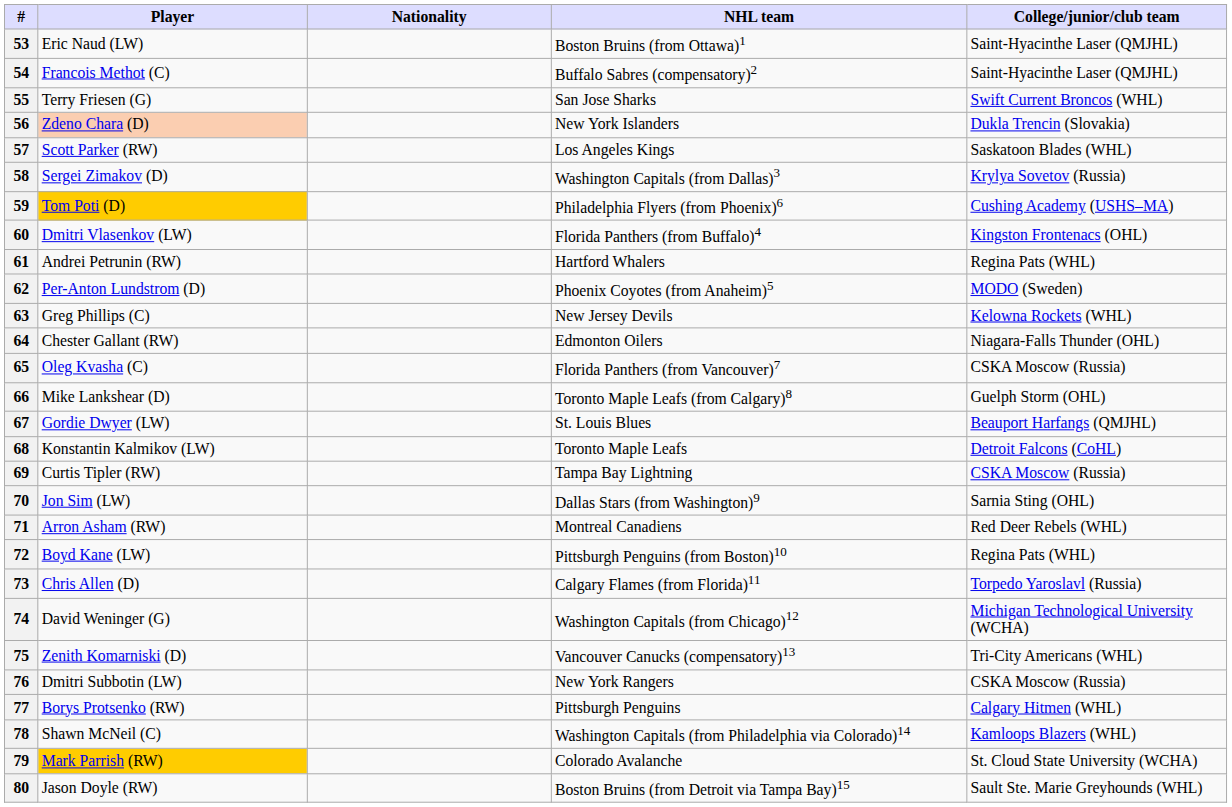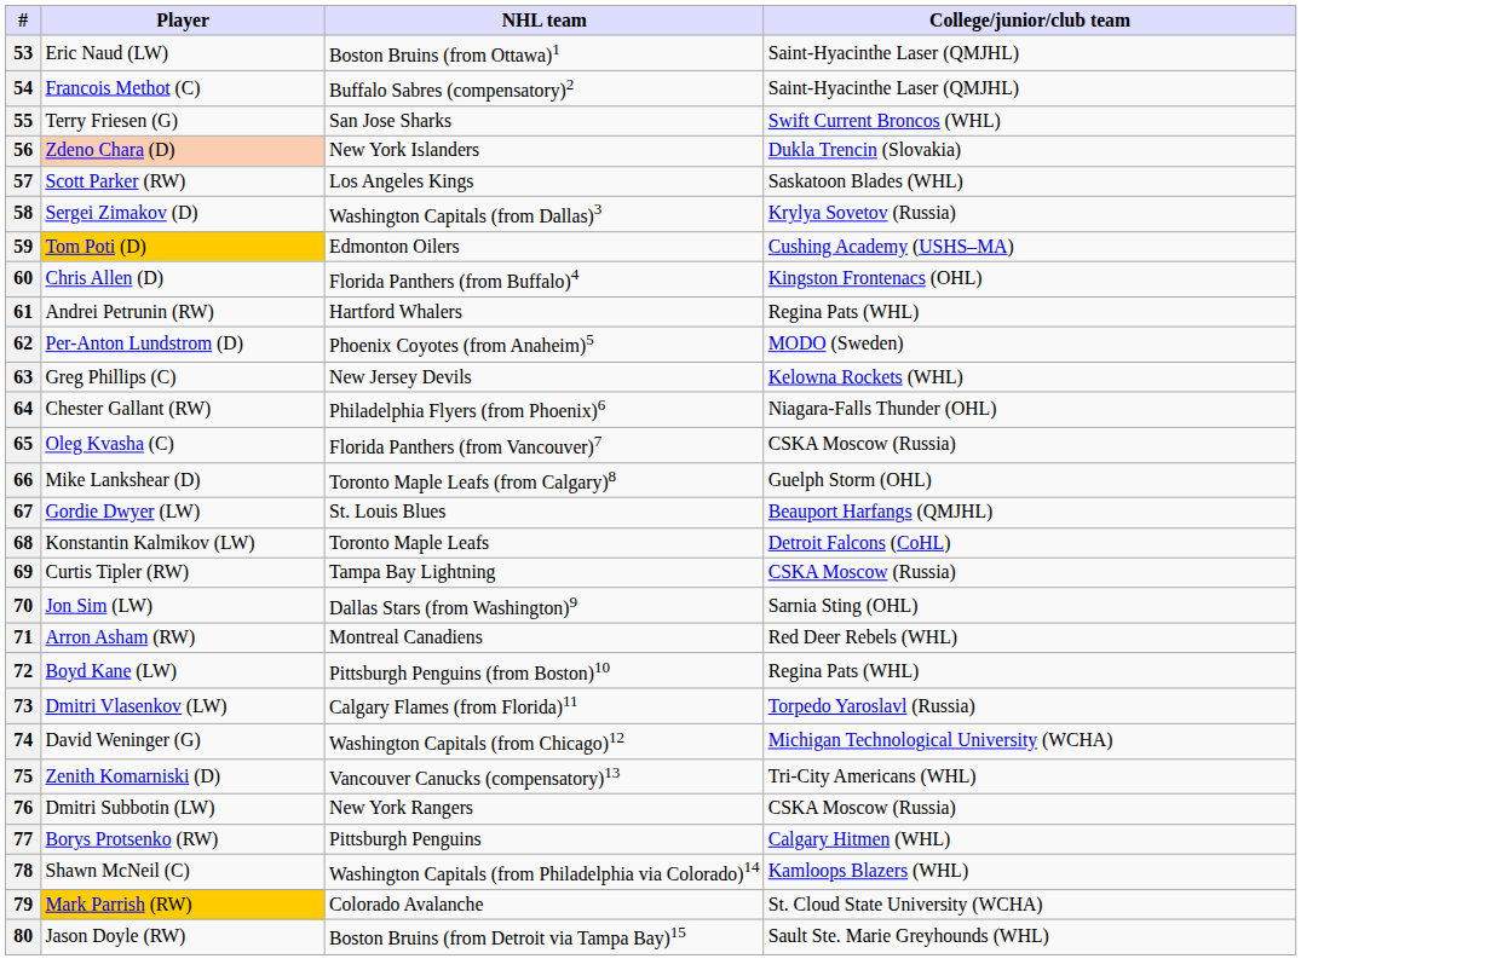 <table class="wikitable">
 <tr>
 <th style="background:#ddf; width:2.75%;">#</th>
 <th style="background:#ddf; width:22.0%;">Player</th>
-<th style="background:#ddf; width:20.0%;">Nationality</th>
 <th style="background:#ddf; width:34.0%;">NHL team</th>
 <th style="background:#ddf; width:100.0%;">College/junior/club team</th>
 </tr>
 <tr>
 <th>53</th>
 <td>Eric Naud (LW)</td>
-<td></td>
 <td>Boston Bruins (from Ottawa)<sup>1</sup></td>
 <td>Saint-Hyacinthe Laser (QMJHL)</td>
 </tr>
 <tr>
 <th>54</th>
 <td><a href='#'>Francois Methot</a> (C)</td>
-<td></td>
 <td>Buffalo Sabres (compensatory)<sup>2</sup></td>
 <td>Saint-Hyacinthe Laser (QMJHL)</td>
 </tr>
 <tr>
 <th>55</th>
 <td>Terry Friesen (G)</td>
-<td></td>
 <td>San Jose Sharks</td>
 <td><a href='#'>Swift Current Broncos</a> (WHL)</td>
 </tr>
 <tr>
 <th>56</th>
 <td bgcolor="#FBCEB1"><a href='#'>Zdeno Chara</a> (D)</td>
-<td></td>
 <td>New York Islanders</td>
 <td><a href='#'>Dukla Trencin</a> (Slovakia)</td>
 </tr>
 <tr>
 <th>57</th>
 <td><a href='#'>Scott Parker</a> (RW)</td>
-<td></td>
 <td>Los Angeles Kings</td>
 <td>Saskatoon Blades (WHL)</td>
 </tr>
 <tr>
 <th>58</th>
 <td><a href='#'>Sergei Zimakov</a> (D)</td>
-<td></td>
 <td>Washington Capitals (from Dallas)<sup>3</sup></td>
 <td><a href='#'>Krylya Sovetov</a> (Russia)</td>
 </tr>
 <tr>
 <th>59</th>
 <td bgcolor="#FFCC00"><a href='#'>Tom Poti</a> (D)</td>
-<td></td>
-<td>Philadelphia Flyers (from Phoenix)<sup>6</sup></td>
+<td>Edmonton Oilers</td>
 <td><a href='#'>Cushing Academy</a> (<a href='#'>USHS–MA</a>)</td>
 </tr>
 <tr>
 <th>60</th>
-<td><a href='#'>Dmitri Vlasenkov</a> (LW)</td>
-<td></td>
+<td><a href='#'>Chris Allen</a> (D)</td>
 <td>Florida Panthers (from Buffalo)<sup>4</sup></td>
 <td><a href='#'>Kingston Frontenacs</a> (OHL)</td>
 </tr>
 <tr>
 <th>61</th>
 <td>Andrei Petrunin (RW)</td>
-<td></td>
 <td>Hartford Whalers</td>
 <td>Regina Pats (WHL)</td>
 </tr>
 <tr>
 <th>62</th>
 <td><a href='#'>Per-Anton Lundstrom</a> (D)</td>
-<td></td>
 <td>Phoenix Coyotes (from Anaheim)<sup>5</sup></td>
 <td><a href='#'>MODO</a> (Sweden)</td>
 </tr>
 <tr>
 <th>63</th>
 <td>Greg Phillips (C)</td>
-<td></td>
 <td>New Jersey Devils</td>
 <td><a href='#'>Kelowna Rockets</a> (WHL)</td>
 </tr>
 <tr>
 <th>64</th>
 <td>Chester Gallant (RW)</td>
-<td></td>
-<td>Edmonton Oilers</td>
+<td>Philadelphia Flyers (from Phoenix)<sup>6</sup></td>
 <td>Niagara-Falls Thunder (OHL)</td>
 </tr>
 <tr>
 <th>65</th>
 <td><a href='#'>Oleg Kvasha</a> (C)</td>
-<td></td>
 <td>Florida Panthers (from Vancouver)<sup>7</sup></td>
 <td>CSKA Moscow (Russia)</td>
 </tr>
 <tr>
 <th>66</th>
 <td>Mike Lankshear (D)</td>
-<td></td>
 <td>Toronto Maple Leafs (from Calgary)<sup>8</sup></td>
 <td>Guelph Storm (OHL)</td>
 </tr>
 <tr>
 <th>67</th>
 <td><a href='#'>Gordie Dwyer</a> (LW)</td>
-<td></td>
 <td>St. Louis Blues</td>
 <td><a href='#'>Beauport Harfangs</a> (QMJHL)</td>
 </tr>
 <tr>
 <th>68</th>
 <td>Konstantin Kalmikov (LW)</td>
-<td></td>
 <td>Toronto Maple Leafs</td>
 <td><a href='#'>Detroit Falcons</a> (<a href='#'>CoHL</a>)</td>
 </tr>
 <tr>
 <th>69</th>
 <td>Curtis Tipler (RW)</td>
-<td></td>
 <td>Tampa Bay Lightning</td>
 <td><a href='#'>CSKA Moscow</a> (Russia)</td>
 </tr>
 <tr>
 <th>70</th>
 <td><a href='#'>Jon Sim</a> (LW)</td>
-<td></td>
 <td>Dallas Stars (from Washington)<sup>9</sup></td>
 <td>Sarnia Sting (OHL)</td>
 </tr>
 <tr>
 <th>71</th>
 <td><a href='#'>Arron Asham</a> (RW)</td>
-<td></td>
 <td>Montreal Canadiens</td>
 <td>Red Deer Rebels (WHL)</td>
 </tr>
 <tr>
 <th>72</th>
 <td><a href='#'>Boyd Kane</a> (LW)</td>
-<td></td>
 <td>Pittsburgh Penguins (from Boston)<sup>10</sup></td>
 <td>Regina Pats (WHL)</td>
 </tr>
 <tr>
 <th>73</th>
-<td><a href='#'>Chris Allen</a> (D)</td>
-<td></td>
+<td><a href='#'>Dmitri Vlasenkov</a> (LW)</td>
 <td>Calgary Flames (from Florida)<sup>11</sup></td>
 <td><a href='#'>Torpedo Yaroslavl</a> (Russia)</td>
 </tr>
 <tr>
 <th>74</th>
 <td>David Weninger (G)</td>
-<td></td>
 <td>Washington Capitals (from Chicago)<sup>12</sup></td>
 <td><a href='#'>Michigan Technological University</a> (WCHA)</td>
 </tr>
 <tr>
 <th>75</th>
 <td><a href='#'>Zenith Komarniski</a> (D)</td>
-<td></td>
 <td>Vancouver Canucks (compensatory)<sup>13</sup></td>
 <td>Tri-City Americans (WHL)</td>
 </tr>
 <tr>
 <th>76</th>
 <td>Dmitri Subbotin (LW)</td>
-<td></td>
 <td>New York Rangers</td>
 <td>CSKA Moscow (Russia)</td>
 </tr>
 <tr>
 <th>77</th>
 <td><a href='#'>Borys Protsenko</a> (RW)</td>
-<td></td>
 <td>Pittsburgh Penguins</td>
 <td><a href='#'>Calgary Hitmen</a> (WHL)</td>
 </tr>
 <tr>
 <th>78</th>
 <td>Shawn McNeil (C)</td>
-<td></td>
 <td>Washington Capitals (from Philadelphia via Colorado)<sup>14</sup></td>
 <td><a href='#'>Kamloops Blazers</a> (WHL)</td>
 </tr>
 <tr>
 <th>79</th>
 <td bgcolor="#FFCC00"><a href='#'>Mark Parrish</a> (RW)</td>
-<td></td>
 <td>Colorado Avalanche</td>
 <td>St. Cloud State University (WCHA)</td>
 </tr>
 <tr>
 <th>80</th>
 <td>Jason Doyle (RW)</td>
-<td></td>
 <td>Boston Bruins (from Detroit via Tampa Bay)<sup>15</sup></td>
 <td>Sault Ste. Marie Greyhounds (WHL)</td>
 </tr>
 </table>
